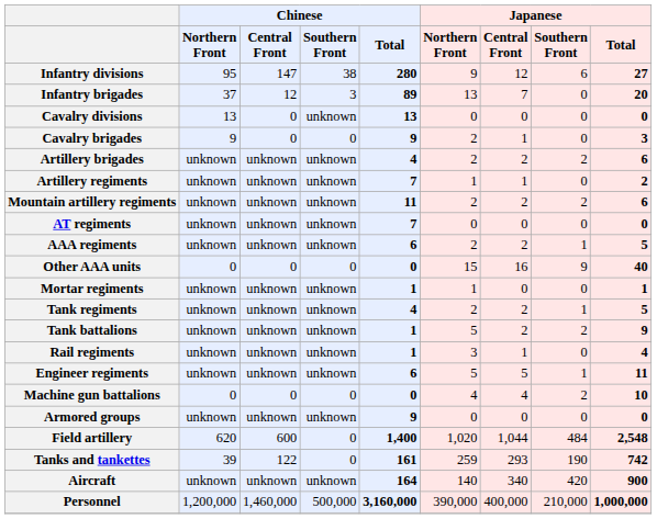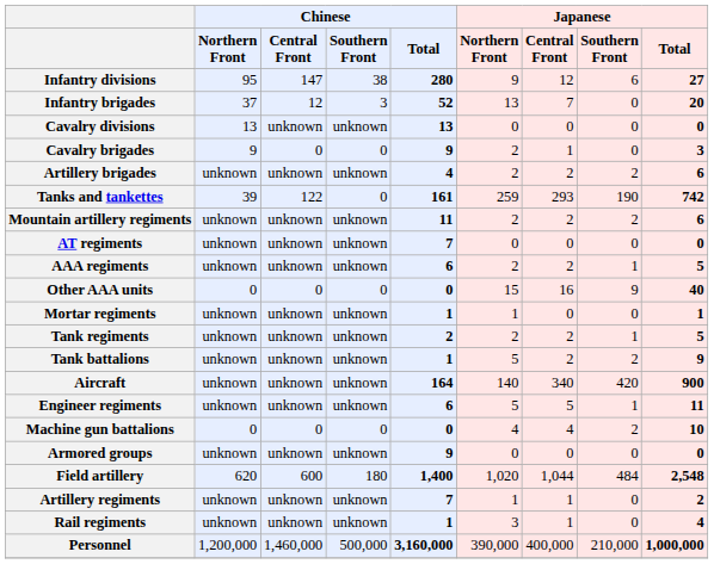 <table class="wikitable" style="text-align: right;">
 <tr>
 <th></th>
 <th colspan="4" style="background: #E6EEFF;">Chinese</th>
 <th colspan="4" style="background: #FFE6E6;">Japanese</th>
 </tr>
 <tr>
 <th></th>
 <th style="background: #E6EEFF;">Northern<br>Front</th>
 <th style="background: #E6EEFF;">Central<br>Front</th>
 <th style="background: #E6EEFF;">Southern<br>Front</th>
 <th style="background: #E6EEFF;">Total</th>
 <th style="background: #FFE6E6;">Northern<br>Front</th>
 <th style="background: #FFE6E6;">Central<br>Front</th>
 <th style="background: #FFE6E6;">Southern<br>Front</th>
 <th style="background: #FFE6E6;">Total</th>
 </tr>
 <tr>
 <th>Infantry divisions</th>
 <td style="background: #E6EEFF;">95</td>
 <td style="background: #E6EEFF;">147</td>
 <td style="background: #E6EEFF;">38</td>
 <td style="background: #E6EEFF;"><strong>280</strong></td>
 <td style="background: #FFE6E6;">9</td>
 <td style="background: #FFE6E6;">12</td>
 <td style="background: #FFE6E6;">6</td>
 <td style="background: #FFE6E6;"><strong>27</strong></td>
 </tr>
 <tr>
 <th>Infantry brigades</th>
 <td style="background: #E6EEFF;">37</td>
 <td style="background: #E6EEFF;">12</td>
 <td style="background: #E6EEFF;">3</td>
-<td style="background: #E6EEFF;"><strong>89</strong></td>
+<td style="background: #E6EEFF;"><strong>52</strong></td>
 <td style="background: #FFE6E6;">13</td>
 <td style="background: #FFE6E6;">7</td>
 <td style="background: #FFE6E6;">0</td>
 <td style="background: #FFE6E6;"><strong>20</strong></td>
 </tr>
 <tr>
 <th>Cavalry divisions</th>
 <td style="background: #E6EEFF;">13</td>
-<td style="background: #E6EEFF;">0</td>
+<td style="background: #E6EEFF;">unknown</td>
 <td style="background: #E6EEFF;">unknown</td>
 <td style="background: #E6EEFF;"><strong>13</strong></td>
 <td style="background: #FFE6E6;">0</td>
 <td style="background: #FFE6E6;">0</td>
 <td style="background: #FFE6E6;">0</td>
 <td style="background: #FFE6E6;"><strong>0</strong></td>
 </tr>
 <tr>
 <th>Cavalry brigades</th>
 <td style="background: #E6EEFF;">9</td>
 <td style="background: #E6EEFF;">0</td>
 <td style="background: #E6EEFF;">0</td>
 <td style="background: #E6EEFF;"><strong>9</strong></td>
 <td style="background: #FFE6E6;">2</td>
 <td style="background: #FFE6E6;">1</td>
 <td style="background: #FFE6E6;">0</td>
 <td style="background: #FFE6E6;"><strong>3</strong></td>
 </tr>
 <tr>
 <th>Artillery brigades</th>
 <td style="background: #E6EEFF;">unknown</td>
 <td style="background: #E6EEFF;">unknown</td>
 <td style="background: #E6EEFF;">unknown</td>
 <td style="background: #E6EEFF;"><strong>4</strong></td>
 <td style="background: #FFE6E6;">2</td>
 <td style="background: #FFE6E6;">2</td>
 <td style="background: #FFE6E6;">2</td>
 <td style="background: #FFE6E6;"><strong>6</strong></td>
 </tr>
 <tr>
-<th>Artillery regiments</th>
-<td style="background: #E6EEFF;">unknown</td>
-<td style="background: #E6EEFF;">unknown</td>
-<td style="background: #E6EEFF;">unknown</td>
-<td style="background: #E6EEFF;"><strong>7</strong></td>
-<td style="background: #FFE6E6;">1</td>
-<td style="background: #FFE6E6;">1</td>
-<td style="background: #FFE6E6;">0</td>
-<td style="background: #FFE6E6;"><strong>2</strong></td>
+<th>Tanks and <a href='#'>tankettes</a></th>
+<td style="background: #E6EEFF;">39</td>
+<td style="background: #E6EEFF;">122</td>
+<td style="background: #E6EEFF;">0</td>
+<td style="background: #E6EEFF;"><strong>161</strong></td>
+<td style="background: #FFE6E6;">259</td>
+<td style="background: #FFE6E6;">293</td>
+<td style="background: #FFE6E6;">190</td>
+<td style="background: #FFE6E6;"><strong>742</strong></td>
 </tr>
 <tr>
 <th>Mountain artillery regiments</th>
 <td style="background: #E6EEFF;">unknown</td>
 <td style="background: #E6EEFF;">unknown</td>
 <td style="background: #E6EEFF;">unknown</td>
 <td style="background: #E6EEFF;"><strong>11</strong></td>
 <td style="background: #FFE6E6;">2</td>
 <td style="background: #FFE6E6;">2</td>
 <td style="background: #FFE6E6;">2</td>
 <td style="background: #FFE6E6;"><strong>6</strong></td>
 </tr>
 <tr>
 <th><a href='#'>AT</a> regiments</th>
 <td style="background: #E6EEFF;">unknown</td>
 <td style="background: #E6EEFF;">unknown</td>
 <td style="background: #E6EEFF;">unknown</td>
 <td style="background: #E6EEFF;"><strong>7</strong></td>
 <td style="background: #FFE6E6;">0</td>
 <td style="background: #FFE6E6;">0</td>
 <td style="background: #FFE6E6;">0</td>
 <td style="background: #FFE6E6;"><strong>0</strong></td>
 </tr>
 <tr>
 <th>AAA regiments</th>
 <td style="background: #E6EEFF;">unknown</td>
 <td style="background: #E6EEFF;">unknown</td>
 <td style="background: #E6EEFF;">unknown</td>
 <td style="background: #E6EEFF;"><strong>6</strong></td>
 <td style="background: #FFE6E6;">2</td>
 <td style="background: #FFE6E6;">2</td>
 <td style="background: #FFE6E6;">1</td>
 <td style="background: #FFE6E6;"><strong>5</strong></td>
 </tr>
 <tr>
 <th>Other AAA units</th>
 <td style="background: #E6EEFF;">0</td>
 <td style="background: #E6EEFF;">0</td>
 <td style="background: #E6EEFF;">0</td>
 <td style="background: #E6EEFF;"><strong>0</strong></td>
 <td style="background: #FFE6E6;">15</td>
 <td style="background: #FFE6E6;">16</td>
 <td style="background: #FFE6E6;">9</td>
 <td style="background: #FFE6E6;"><strong>40</strong></td>
 </tr>
 <tr>
 <th>Mortar regiments</th>
 <td style="background: #E6EEFF;">unknown</td>
 <td style="background: #E6EEFF;">unknown</td>
 <td style="background: #E6EEFF;">unknown</td>
 <td style="background: #E6EEFF;"><strong>1</strong></td>
 <td style="background: #FFE6E6;">1</td>
 <td style="background: #FFE6E6;">0</td>
 <td style="background: #FFE6E6;">0</td>
 <td style="background: #FFE6E6;"><strong>1</strong></td>
 </tr>
 <tr>
 <th>Tank regiments</th>
 <td style="background: #E6EEFF;">unknown</td>
 <td style="background: #E6EEFF;">unknown</td>
 <td style="background: #E6EEFF;">unknown</td>
-<td style="background: #E6EEFF;"><strong>4</strong></td>
+<td style="background: #E6EEFF;"><strong>2</strong></td>
 <td style="background: #FFE6E6;">2</td>
 <td style="background: #FFE6E6;">2</td>
 <td style="background: #FFE6E6;">1</td>
 <td style="background: #FFE6E6;"><strong>5</strong></td>
 </tr>
 <tr>
 <th>Tank battalions</th>
 <td style="background: #E6EEFF;">unknown</td>
 <td style="background: #E6EEFF;">unknown</td>
 <td style="background: #E6EEFF;">unknown</td>
 <td style="background: #E6EEFF;"><strong>1</strong></td>
 <td style="background: #FFE6E6;">5</td>
 <td style="background: #FFE6E6;">2</td>
 <td style="background: #FFE6E6;">2</td>
 <td style="background: #FFE6E6;"><strong>9</strong></td>
 </tr>
 <tr>
-<th>Rail regiments</th>
+<th>Aircraft</th>
 <td style="background: #E6EEFF;">unknown</td>
 <td style="background: #E6EEFF;">unknown</td>
 <td style="background: #E6EEFF;">unknown</td>
-<td style="background: #E6EEFF;"><strong>1</strong></td>
-<td style="background: #FFE6E6;">3</td>
-<td style="background: #FFE6E6;">1</td>
-<td style="background: #FFE6E6;">0</td>
-<td style="background: #FFE6E6;"><strong>4</strong></td>
+<td style="background: #E6EEFF;"><strong>164</strong></td>
+<td style="background: #FFE6E6;">140</td>
+<td style="background: #FFE6E6;">340</td>
+<td style="background: #FFE6E6;">420</td>
+<td style="background: #FFE6E6;"><strong>900</strong></td>
 </tr>
 <tr>
 <th>Engineer regiments</th>
 <td style="background: #E6EEFF;">unknown</td>
 <td style="background: #E6EEFF;">unknown</td>
 <td style="background: #E6EEFF;">unknown</td>
 <td style="background: #E6EEFF;"><strong>6</strong></td>
 <td style="background: #FFE6E6;">5</td>
 <td style="background: #FFE6E6;">5</td>
 <td style="background: #FFE6E6;">1</td>
 <td style="background: #FFE6E6;"><strong>11</strong></td>
 </tr>
 <tr>
 <th>Machine gun battalions</th>
 <td style="background: #E6EEFF;">0</td>
 <td style="background: #E6EEFF;">0</td>
 <td style="background: #E6EEFF;">0</td>
 <td style="background: #E6EEFF;"><strong>0</strong></td>
 <td style="background: #FFE6E6;">4</td>
 <td style="background: #FFE6E6;">4</td>
 <td style="background: #FFE6E6;">2</td>
 <td style="background: #FFE6E6;"><strong>10</strong></td>
 </tr>
 <tr>
 <th>Armored groups</th>
 <td style="background: #E6EEFF;">unknown</td>
 <td style="background: #E6EEFF;">unknown</td>
 <td style="background: #E6EEFF;">unknown</td>
 <td style="background: #E6EEFF;"><strong>9</strong></td>
 <td style="background: #FFE6E6;">0</td>
 <td style="background: #FFE6E6;">0</td>
 <td style="background: #FFE6E6;">0</td>
 <td style="background: #FFE6E6;"><strong>0</strong></td>
 </tr>
 <tr>
 <th>Field artillery</th>
 <td style="background: #E6EEFF;">620</td>
 <td style="background: #E6EEFF;">600</td>
-<td style="background: #E6EEFF;">0</td>
+<td style="background: #E6EEFF;">180</td>
 <td style="background: #E6EEFF;"><strong>1,400</strong></td>
 <td style="background: #FFE6E6;">1,020</td>
 <td style="background: #FFE6E6;">1,044</td>
 <td style="background: #FFE6E6;">484</td>
 <td style="background: #FFE6E6;"><strong>2,548</strong></td>
 </tr>
 <tr>
-<th>Tanks and <a href='#'>tankettes</a></th>
-<td style="background: #E6EEFF;">39</td>
-<td style="background: #E6EEFF;">122</td>
-<td style="background: #E6EEFF;">0</td>
-<td style="background: #E6EEFF;"><strong>161</strong></td>
-<td style="background: #FFE6E6;">259</td>
-<td style="background: #FFE6E6;">293</td>
-<td style="background: #FFE6E6;">190</td>
-<td style="background: #FFE6E6;"><strong>742</strong></td>
-</tr>
-<tr>
-<th>Aircraft</th>
+<th>Artillery regiments</th>
 <td style="background: #E6EEFF;">unknown</td>
 <td style="background: #E6EEFF;">unknown</td>
 <td style="background: #E6EEFF;">unknown</td>
-<td style="background: #E6EEFF;"><strong>164</strong></td>
-<td style="background: #FFE6E6;">140</td>
-<td style="background: #FFE6E6;">340</td>
-<td style="background: #FFE6E6;">420</td>
-<td style="background: #FFE6E6;"><strong>900</strong></td>
+<td style="background: #E6EEFF;"><strong>7</strong></td>
+<td style="background: #FFE6E6;">1</td>
+<td style="background: #FFE6E6;">1</td>
+<td style="background: #FFE6E6;">0</td>
+<td style="background: #FFE6E6;"><strong>2</strong></td>
+</tr>
+<tr>
+<th>Rail regiments</th>
+<td style="background: #E6EEFF;">unknown</td>
+<td style="background: #E6EEFF;">unknown</td>
+<td style="background: #E6EEFF;">unknown</td>
+<td style="background: #E6EEFF;"><strong>1</strong></td>
+<td style="background: #FFE6E6;">3</td>
+<td style="background: #FFE6E6;">1</td>
+<td style="background: #FFE6E6;">0</td>
+<td style="background: #FFE6E6;"><strong>4</strong></td>
 </tr>
 <tr>
 <th>Personnel</th>
 <td style="background: #E6EEFF;">1,200,000</td>
 <td style="background: #E6EEFF;">1,460,000</td>
 <td style="background: #E6EEFF;">500,000</td>
 <td style="background: #E6EEFF;"><strong>3,160,000</strong></td>
 <td style="background: #FFE6E6;">390,000</td>
 <td style="background: #FFE6E6;">400,000</td>
 <td style="background: #FFE6E6;">210,000</td>
 <td style="background: #FFE6E6;"><strong>1,000,000</strong></td>
 </tr>
 <tr>
 </tr>
 </table>
